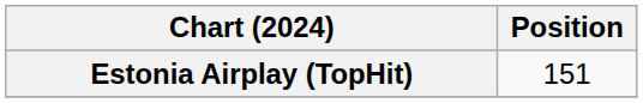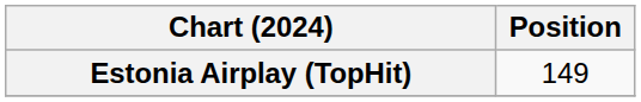 <table class="wikitable plainrowheaders" style="text-align:center;">
 <tr>
 <th scope="col" style="width:268px;">Chart (2024)</th>
 <th scope="col" style="width:70px;">Position</th>
 </tr>
 <tr>
 <th scope="row">Estonia Airplay (TopHit)</th>
-<td>151</td>
+<td>149</td>
 </tr>
 <tr>
 </tr>
 </table>
